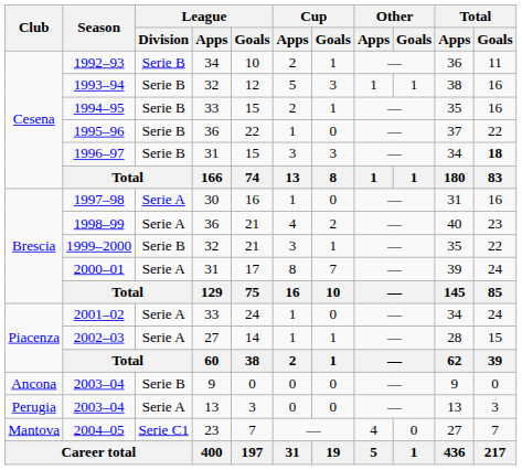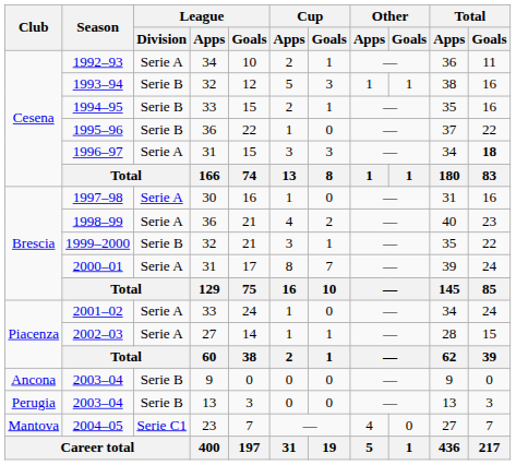 <table class=wikitable style=text-align:center>
 <tr>
 <th rowspan=2>Club</th>
 <th rowspan=2>Season</th>
 <th colspan=3>League</th>
 <th colspan=2>Cup</th>
 <th colspan=2>Other</th>
 <th colspan=2>Total</th>
 </tr>
 <tr>
 <th>Division</th>
 <th>Apps</th>
 <th>Goals</th>
 <th>Apps</th>
 <th>Goals</th>
 <th>Apps</th>
 <th>Goals</th>
 <th>Apps</th>
 <th>Goals</th>
 </tr>
 <tr>
 <td rowspan=6><a href='#'>Cesena</a></td>
 <td><a href='#'>1992–93</a></td>
-<td><a href='#'>Serie B</a></td>
+<td>Serie A</td>
 <td>34</td>
 <td>10</td>
 <td>2</td>
 <td>1</td>
 <td colspan="2">—</td>
 <td>36</td>
 <td>11</td>
 </tr>
 <tr>
 <td><a href='#'>1993–94</a></td>
 <td>Serie B</td>
 <td>32</td>
 <td>12</td>
 <td>5</td>
 <td>3</td>
 <td>1</td>
 <td>1</td>
 <td>38</td>
 <td>16</td>
 </tr>
 <tr>
 <td><a href='#'>1994–95</a></td>
 <td>Serie B</td>
 <td>33</td>
 <td>15</td>
 <td>2</td>
 <td>1</td>
 <td colspan="2">—</td>
 <td>35</td>
 <td>16</td>
 </tr>
 <tr>
 <td><a href='#'>1995–96</a></td>
 <td>Serie B</td>
 <td>36</td>
 <td>22</td>
 <td>1</td>
 <td>0</td>
 <td colspan="2">—</td>
 <td>37</td>
 <td>22</td>
 </tr>
 <tr>
 <td><a href='#'>1996–97</a></td>
-<td>Serie B</td>
+<td>Serie A</td>
 <td>31</td>
 <td>15</td>
 <td>3</td>
 <td>3</td>
 <td colspan="2">—</td>
 <td>34</td>
 <td><strong>18</strong></td>
 </tr>
 <tr>
 <th colspan=2>Total</th>
 <th>166</th>
 <th>74</th>
 <th>13</th>
 <th>8</th>
 <th>1</th>
 <th>1</th>
 <th>180</th>
 <th>83</th>
 </tr>
 <tr>
 <td rowspan=5><a href='#'>Brescia</a></td>
 <td><a href='#'>1997–98</a></td>
 <td><a href='#'>Serie A</a></td>
 <td>30</td>
 <td>16</td>
 <td>1</td>
 <td>0</td>
 <td colspan="2">—</td>
 <td>31</td>
 <td>16</td>
 </tr>
 <tr>
 <td><a href='#'>1998–99</a></td>
 <td>Serie A</td>
 <td>36</td>
 <td>21</td>
 <td>4</td>
 <td>2</td>
 <td colspan="2">—</td>
 <td>40</td>
 <td>23</td>
 </tr>
 <tr>
 <td><a href='#'>1999–2000</a></td>
 <td>Serie B</td>
 <td>32</td>
 <td>21</td>
 <td>3</td>
 <td>1</td>
 <td colspan="2">—</td>
 <td>35</td>
 <td>22</td>
 </tr>
 <tr>
 <td><a href='#'>2000–01</a></td>
 <td>Serie A</td>
 <td>31</td>
 <td>17</td>
 <td>8</td>
 <td>7</td>
 <td colspan="2">—</td>
 <td>39</td>
 <td>24</td>
 </tr>
 <tr>
 <th colspan=2>Total</th>
 <th>129</th>
 <th>75</th>
 <th>16</th>
 <th>10</th>
 <th colspan="2">—</th>
 <th>145</th>
 <th>85</th>
 </tr>
 <tr>
 <td rowspan=3><a href='#'>Piacenza</a></td>
 <td><a href='#'>2001–02</a></td>
 <td>Serie A</td>
 <td>33</td>
 <td>24</td>
 <td>1</td>
 <td>0</td>
 <td colspan="2">—</td>
 <td>34</td>
 <td>24</td>
 </tr>
 <tr>
 <td><a href='#'>2002–03</a></td>
 <td>Serie A</td>
 <td>27</td>
 <td>14</td>
 <td>1</td>
 <td>1</td>
 <td colspan="2">—</td>
 <td>28</td>
 <td>15</td>
 </tr>
 <tr>
 <th colspan=2>Total</th>
 <th>60</th>
 <th>38</th>
 <th>2</th>
 <th>1</th>
 <th colspan="2">—</th>
 <th>62</th>
 <th>39</th>
 </tr>
 <tr>
 <td><a href='#'>Ancona</a></td>
 <td><a href='#'>2003–04</a></td>
 <td>Serie B</td>
 <td>9</td>
 <td>0</td>
 <td>0</td>
 <td>0</td>
 <td colspan="2">—</td>
 <td>9</td>
 <td>0</td>
 </tr>
 <tr>
 <td><a href='#'>Perugia</a></td>
 <td><a href='#'>2003–04</a></td>
-<td>Serie A</td>
+<td>Serie B</td>
 <td>13</td>
 <td>3</td>
 <td>0</td>
 <td>0</td>
 <td colspan="2">—</td>
 <td>13</td>
 <td>3</td>
 </tr>
 <tr>
 <td><a href='#'>Mantova</a></td>
 <td><a href='#'>2004–05</a></td>
 <td><a href='#'>Serie C1</a></td>
 <td>23</td>
 <td>7</td>
 <td colspan="2">—</td>
 <td>4</td>
 <td>0</td>
 <td>27</td>
 <td>7</td>
 </tr>
 <tr>
 <th colspan=3>Career total</th>
 <th>400</th>
 <th>197</th>
 <th>31</th>
 <th>19</th>
 <th>5</th>
 <th>1</th>
 <th>436</th>
 <th>217</th>
 </tr>
 </table>
